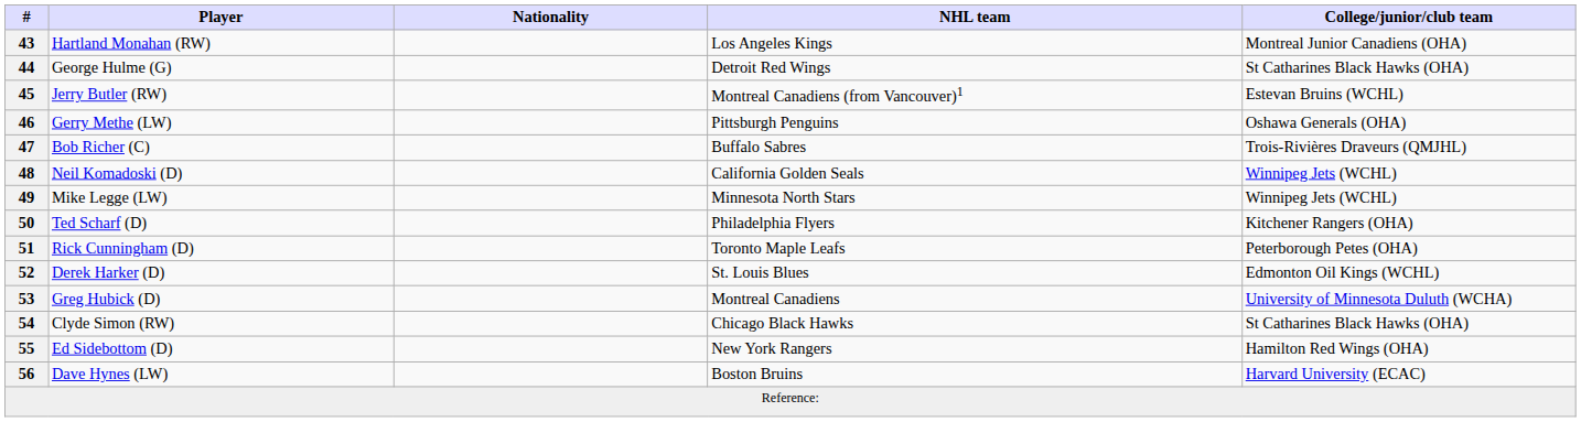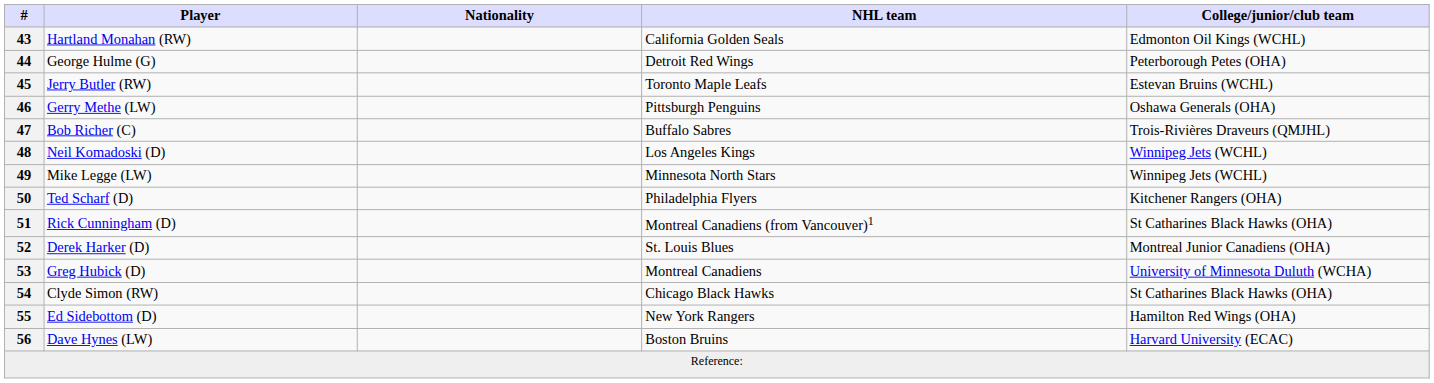 <table class="wikitable" style="width: 100%">
 <tr>
 <th style="background:#ddf; width:2.75%;">#</th>
 <th style="background:#ddf; width:22.0%;">Player</th>
 <th style="background:#ddf; width:20.0%;">Nationality</th>
 <th style="background:#ddf; width:34.0%;">NHL team</th>
 <th style="background:#ddf; width:100.0%;">College/junior/club team</th>
 </tr>
 <tr>
 <th>43</th>
 <td><a href='#'>Hartland Monahan</a> (RW)</td>
 <td></td>
-<td>Los Angeles Kings</td>
-<td>Montreal Junior Canadiens (OHA)</td>
+<td>California Golden Seals</td>
+<td>Edmonton Oil Kings (WCHL)</td>
 </tr>
 <tr>
 <th>44</th>
 <td>George Hulme (G)</td>
 <td></td>
 <td>Detroit Red Wings</td>
-<td>St Catharines Black Hawks (OHA)</td>
+<td>Peterborough Petes (OHA)</td>
 </tr>
 <tr>
 <th>45</th>
 <td><a href='#'>Jerry Butler</a> (RW)</td>
 <td></td>
-<td>Montreal Canadiens (from Vancouver)<sup>1</sup></td>
+<td>Toronto Maple Leafs</td>
 <td>Estevan Bruins (WCHL)</td>
 </tr>
 <tr>
 <th>46</th>
 <td><a href='#'>Gerry Methe</a> (LW)</td>
 <td></td>
 <td>Pittsburgh Penguins</td>
 <td>Oshawa Generals (OHA)</td>
 </tr>
 <tr>
 <th>47</th>
 <td><a href='#'>Bob Richer</a> (C)</td>
 <td></td>
 <td>Buffalo Sabres</td>
 <td>Trois-Rivières Draveurs (QMJHL)</td>
 </tr>
 <tr>
 <th>48</th>
 <td><a href='#'>Neil Komadoski</a> (D)</td>
 <td></td>
-<td>California Golden Seals</td>
+<td>Los Angeles Kings</td>
 <td><a href='#'>Winnipeg Jets</a> (WCHL)</td>
 </tr>
 <tr>
 <th>49</th>
 <td>Mike Legge (LW)</td>
 <td></td>
 <td>Minnesota North Stars</td>
 <td>Winnipeg Jets (WCHL)</td>
 </tr>
 <tr>
 <th>50</th>
 <td><a href='#'>Ted Scharf</a> (D)</td>
 <td></td>
 <td>Philadelphia Flyers</td>
 <td>Kitchener Rangers (OHA)</td>
 </tr>
 <tr>
 <th>51</th>
 <td><a href='#'>Rick Cunningham</a> (D)</td>
 <td></td>
-<td>Toronto Maple Leafs</td>
-<td>Peterborough Petes (OHA)</td>
+<td>Montreal Canadiens (from Vancouver)<sup>1</sup></td>
+<td>St Catharines Black Hawks (OHA)</td>
 </tr>
 <tr>
 <th>52</th>
 <td><a href='#'>Derek Harker</a> (D)</td>
 <td></td>
 <td>St. Louis Blues</td>
-<td>Edmonton Oil Kings (WCHL)</td>
+<td>Montreal Junior Canadiens (OHA)</td>
 </tr>
 <tr>
 <th>53</th>
 <td><a href='#'>Greg Hubick</a> (D)</td>
 <td></td>
 <td>Montreal Canadiens</td>
 <td><a href='#'>University of Minnesota Duluth</a> (WCHA)</td>
 </tr>
 <tr>
 <th>54</th>
 <td>Clyde Simon (RW)</td>
 <td></td>
 <td>Chicago Black Hawks</td>
 <td>St Catharines Black Hawks (OHA)</td>
 </tr>
 <tr>
 <th>55</th>
 <td><a href='#'>Ed Sidebottom</a> (D)</td>
 <td></td>
 <td>New York Rangers</td>
 <td>Hamilton Red Wings (OHA)</td>
 </tr>
 <tr>
 <th>56</th>
 <td><a href='#'>Dave Hynes</a> (LW)</td>
 <td></td>
 <td>Boston Bruins</td>
 <td><a href='#'>Harvard University</a> (ECAC)</td>
 </tr>
 <tr>
 <td align=center colspan="6" bgcolor="#efefef"><sup>Reference: </sup></td>
 </tr>
 </table>
